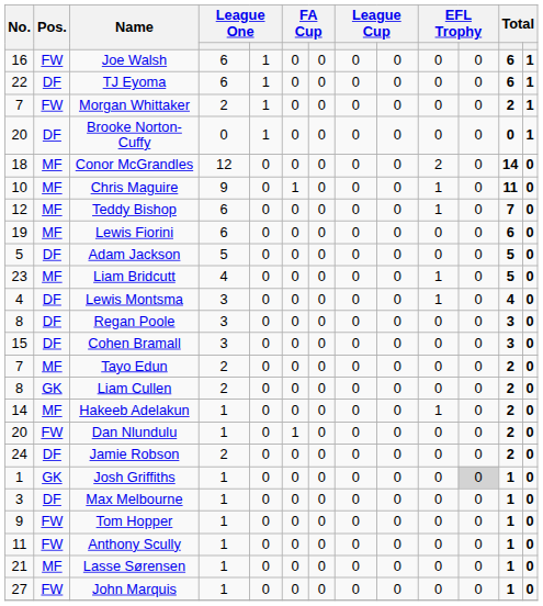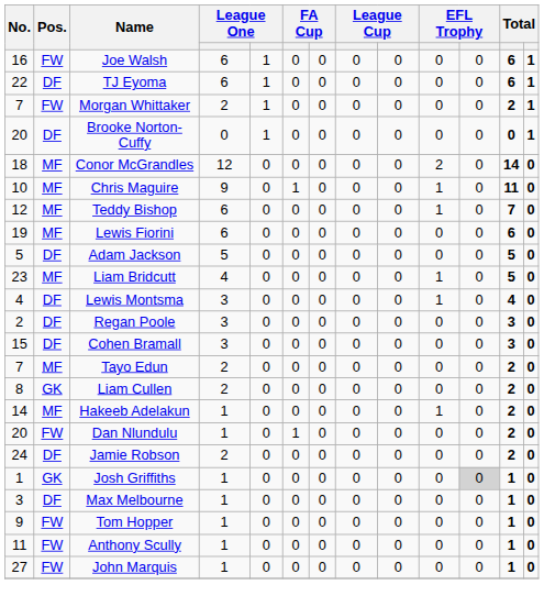 <table class="wikitable sortable" style="text-align:center">
 <tr>
 <th rowspan="2">No.</th>
 <th rowspan="2">Pos.</th>
 <th rowspan="2">Name</th>
 <th colspan="2"><a href='#'>League One</a></th>
 <th colspan="2"><a href='#'>FA Cup</a></th>
 <th colspan="2"><a href='#'>League Cup</a></th>
 <th colspan="2"><a href='#'>EFL Trophy</a></th>
 <th colspan="2">Total</th>
 </tr>
 <tr>
 <th></th>
 <th></th>
 <th></th>
 <th></th>
 <th></th>
 <th></th>
 <th></th>
 <th></th>
 <th></th>
 <th></th>
 </tr>
 <tr>
 <td>16</td>
 <td><a href='#'>FW</a></td>
 <td><a href='#'>Joe Walsh</a></td>
 <td>6</td>
 <td>1</td>
 <td>0</td>
 <td>0</td>
 <td>0</td>
 <td>0</td>
 <td>0</td>
 <td>0</td>
 <td><strong>6</strong></td>
 <td><strong>1</strong></td>
 </tr>
 <tr>
 <td>22</td>
 <td><a href='#'>DF</a></td>
 <td><a href='#'>TJ Eyoma</a></td>
 <td>6</td>
 <td>1</td>
 <td>0</td>
 <td>0</td>
 <td>0</td>
 <td>0</td>
 <td>0</td>
 <td>0</td>
 <td><strong>6</strong></td>
 <td><strong>1</strong></td>
 </tr>
 <tr>
 <td>7</td>
 <td><a href='#'>FW</a></td>
 <td><a href='#'>Morgan Whittaker</a></td>
 <td>2</td>
 <td>1</td>
 <td>0</td>
 <td>0</td>
 <td>0</td>
 <td>0</td>
 <td>0</td>
 <td>0</td>
 <td><strong>2</strong></td>
 <td><strong>1</strong></td>
 </tr>
 <tr>
 <td>20</td>
 <td><a href='#'>DF</a></td>
 <td><a href='#'>Brooke Norton-Cuffy</a></td>
 <td>0</td>
 <td>1</td>
 <td>0</td>
 <td>0</td>
 <td>0</td>
 <td>0</td>
 <td>0</td>
 <td>0</td>
 <td><strong>0</strong></td>
 <td><strong>1</strong></td>
 </tr>
 <tr>
 <td>18</td>
 <td><a href='#'>MF</a></td>
 <td><a href='#'>Conor McGrandles</a></td>
 <td>12</td>
 <td>0</td>
 <td>0</td>
 <td>0</td>
 <td>0</td>
 <td>0</td>
 <td>2</td>
 <td>0</td>
 <td><strong>14</strong></td>
 <td><strong>0</strong></td>
 </tr>
 <tr>
 <td>10</td>
 <td><a href='#'>MF</a></td>
 <td><a href='#'>Chris Maguire</a></td>
 <td>9</td>
 <td>0</td>
 <td>1</td>
 <td>0</td>
 <td>0</td>
 <td>0</td>
 <td>1</td>
 <td>0</td>
 <td><strong>11</strong></td>
 <td><strong>0</strong></td>
 </tr>
 <tr>
 <td>12</td>
 <td><a href='#'>MF</a></td>
 <td><a href='#'>Teddy Bishop</a></td>
 <td>6</td>
 <td>0</td>
 <td>0</td>
 <td>0</td>
 <td>0</td>
 <td>0</td>
 <td>1</td>
 <td>0</td>
 <td><strong>7</strong></td>
 <td><strong>0</strong></td>
 </tr>
 <tr>
 <td>19</td>
 <td><a href='#'>MF</a></td>
 <td><a href='#'>Lewis Fiorini</a></td>
 <td>6</td>
 <td>0</td>
 <td>0</td>
 <td>0</td>
 <td>0</td>
 <td>0</td>
 <td>0</td>
 <td>0</td>
 <td><strong>6</strong></td>
 <td><strong>0</strong></td>
 </tr>
 <tr>
 <td>5</td>
 <td><a href='#'>DF</a></td>
 <td><a href='#'>Adam Jackson</a></td>
 <td>5</td>
 <td>0</td>
 <td>0</td>
 <td>0</td>
 <td>0</td>
 <td>0</td>
 <td>0</td>
 <td>0</td>
 <td><strong>5</strong></td>
 <td><strong>0</strong></td>
 </tr>
 <tr>
 <td>23</td>
 <td><a href='#'>MF</a></td>
 <td><a href='#'>Liam Bridcutt</a></td>
 <td>4</td>
 <td>0</td>
 <td>0</td>
 <td>0</td>
 <td>0</td>
 <td>0</td>
 <td>1</td>
 <td>0</td>
 <td><strong>5</strong></td>
 <td><strong>0</strong></td>
 </tr>
 <tr>
 <td>4</td>
 <td><a href='#'>DF</a></td>
 <td><a href='#'>Lewis Montsma</a></td>
 <td>3</td>
 <td>0</td>
 <td>0</td>
 <td>0</td>
 <td>0</td>
 <td>0</td>
 <td>1</td>
 <td>0</td>
 <td><strong>4</strong></td>
 <td><strong>0</strong></td>
 </tr>
 <tr>
-<td>8</td>
+<td>2</td>
 <td><a href='#'>DF</a></td>
 <td><a href='#'>Regan Poole</a></td>
 <td>3</td>
 <td>0</td>
 <td>0</td>
 <td>0</td>
 <td>0</td>
 <td>0</td>
 <td>0</td>
 <td>0</td>
 <td><strong>3</strong></td>
 <td><strong>0</strong></td>
 </tr>
 <tr>
 <td>15</td>
 <td><a href='#'>DF</a></td>
 <td><a href='#'>Cohen Bramall</a></td>
 <td>3</td>
 <td>0</td>
 <td>0</td>
 <td>0</td>
 <td>0</td>
 <td>0</td>
 <td>0</td>
 <td>0</td>
 <td><strong>3</strong></td>
 <td><strong>0</strong></td>
 </tr>
 <tr>
 <td>7</td>
 <td><a href='#'>MF</a></td>
 <td><a href='#'>Tayo Edun</a></td>
 <td>2</td>
 <td>0</td>
 <td>0</td>
 <td>0</td>
 <td>0</td>
 <td>0</td>
 <td>0</td>
 <td>0</td>
 <td><strong>2</strong></td>
 <td><strong>0</strong></td>
 </tr>
 <tr>
 <td>8</td>
 <td><a href='#'>GK</a></td>
 <td><a href='#'>Liam Cullen</a></td>
 <td>2</td>
 <td>0</td>
 <td>0</td>
 <td>0</td>
 <td>0</td>
 <td>0</td>
 <td>0</td>
 <td>0</td>
 <td><strong>2</strong></td>
 <td><strong>0</strong></td>
 </tr>
 <tr>
 <td>14</td>
 <td><a href='#'>MF</a></td>
 <td><a href='#'>Hakeeb Adelakun</a></td>
 <td>1</td>
 <td>0</td>
 <td>0</td>
 <td>0</td>
 <td>0</td>
 <td>0</td>
 <td>1</td>
 <td>0</td>
 <td><strong>2</strong></td>
 <td><strong>0</strong></td>
 </tr>
 <tr>
 <td>20</td>
 <td><a href='#'>FW</a></td>
 <td><a href='#'>Dan Nlundulu</a></td>
 <td>1</td>
 <td>0</td>
 <td>1</td>
 <td>0</td>
 <td>0</td>
 <td>0</td>
 <td>0</td>
 <td>0</td>
 <td><strong>2</strong></td>
 <td><strong>0</strong></td>
 </tr>
 <tr>
 <td>24</td>
 <td><a href='#'>DF</a></td>
 <td><a href='#'>Jamie Robson</a></td>
 <td>2</td>
 <td>0</td>
 <td>0</td>
 <td>0</td>
 <td>0</td>
 <td>0</td>
 <td>0</td>
 <td>0</td>
 <td><strong>2</strong></td>
 <td><strong>0</strong></td>
 </tr>
 <tr>
 <td>1</td>
 <td><a href='#'>GK</a></td>
 <td><a href='#'>Josh Griffiths</a></td>
 <td>1</td>
 <td>0</td>
 <td>0</td>
 <td>0</td>
 <td>0</td>
 <td>0</td>
 <td>0</td>
 <td style="background: lightgrey;">0</td>
 <td><strong>1</strong></td>
 <td><strong>0</strong></td>
 </tr>
 <tr>
 <td>3</td>
 <td><a href='#'>DF</a></td>
 <td><a href='#'>Max Melbourne</a></td>
 <td>1</td>
 <td>0</td>
 <td>0</td>
 <td>0</td>
 <td>0</td>
 <td>0</td>
 <td>0</td>
 <td>0</td>
 <td><strong>1</strong></td>
 <td><strong>0</strong></td>
 </tr>
 <tr>
 <td>9</td>
 <td><a href='#'>FW</a></td>
 <td><a href='#'>Tom Hopper</a></td>
 <td>1</td>
 <td>0</td>
 <td>0</td>
 <td>0</td>
 <td>0</td>
 <td>0</td>
 <td>0</td>
 <td>0</td>
 <td><strong>1</strong></td>
 <td><strong>0</strong></td>
 </tr>
 <tr>
 <td>11</td>
 <td><a href='#'>FW</a></td>
 <td><a href='#'>Anthony Scully</a></td>
 <td>1</td>
 <td>0</td>
 <td>0</td>
 <td>0</td>
 <td>0</td>
 <td>0</td>
 <td>0</td>
 <td>0</td>
 <td><strong>1</strong></td>
 <td><strong>0</strong></td>
 </tr>
 <tr>
-<td>21</td>
-<td><a href='#'>MF</a></td>
-<td><a href='#'>Lasse Sørensen</a></td>
-<td>1</td>
-<td>0</td>
-<td>0</td>
-<td>0</td>
-<td>0</td>
-<td>0</td>
-<td>0</td>
-<td>0</td>
-<td><strong>1</strong></td>
-<td><strong>0</strong></td>
-</tr>
-<tr>
 <td>27</td>
 <td><a href='#'>FW</a></td>
 <td><a href='#'>John Marquis</a></td>
 <td>1</td>
 <td>0</td>
 <td>0</td>
 <td>0</td>
 <td>0</td>
 <td>0</td>
 <td>0</td>
 <td>0</td>
 <td><strong>1</strong></td>
 <td><strong>0</strong></td>
 </tr>
 <tr>
 </tr>
 </table>
